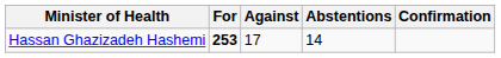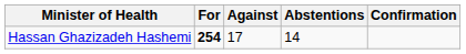 <table class="wikitable">
 <tr>
 <th>Minister of Health</th>
 <th>For</th>
 <th>Against</th>
 <th>Abstentions</th>
 <th>Confirmation</th>
 </tr>
 <tr>
 <td><a href='#'>Hassan Ghazizadeh Hashemi</a></td>
-<td><strong>253</strong></td>
+<td><strong>254</strong></td>
 <td>17</td>
 <td>14</td>
 <td></td>
 </tr>
 </table>
